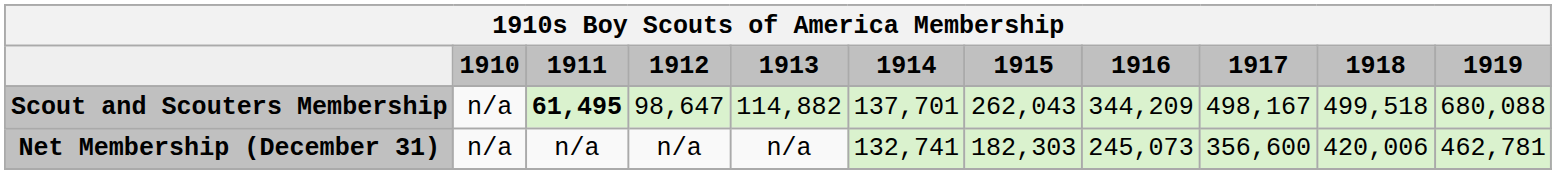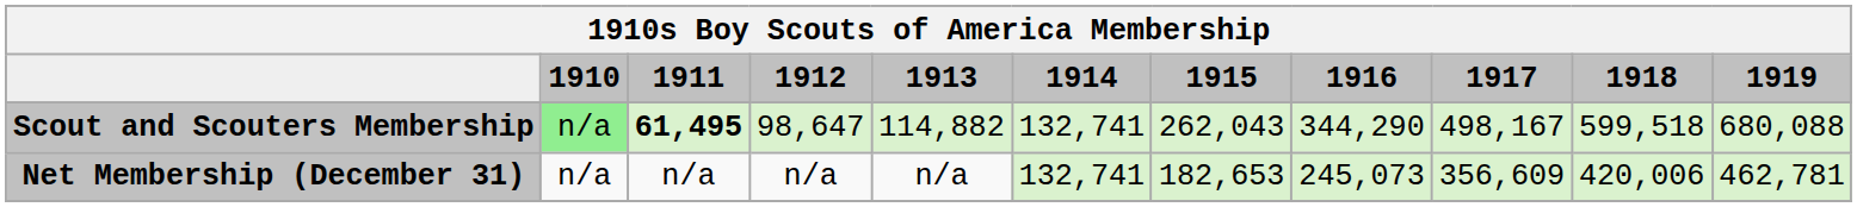 <table class="wikitable" width="auto" style="text-align: center">
 <tr>
 <th colspan="11">1910s Boy Scouts of America Membership</th>
 </tr>
 <tr>
 <td style="background: #efefef;"></td>
 <td style="background: silver"><strong>1910</strong></td>
 <td style="background: silver"><strong>1911</strong></td>
 <td style="background: silver"><strong>1912</strong></td>
 <td style="background: silver"><strong>1913</strong></td>
 <td style="background: silver"><strong>1914</strong></td>
 <td style="background: silver"><strong>1915</strong></td>
 <td style="background: silver"><strong>1916</strong></td>
 <td style="background: silver"><strong>1917</strong></td>
 <td style="background: silver"><strong>1918</strong></td>
 <td style="background: silver"><strong>1919</strong></td>
 </tr>
 <tr>
 <td style="background: silver"><strong>Scout and Scouters Membership</strong></td>
-<td style="text-align:center;">n/a</td>
+<td style="background: lightgreen; text-align:center;">n/a</td>
 <td style="background: #DAF2CE"><strong>61,495</strong></td>
 <td style="background: #DAF2CE">98,647</td>
 <td style="background: #DAF2CE">114,882</td>
-<td style="background: #DAF2CE">137,701</td>
+<td style="background: #DAF2CE">132,741</td>
 <td style="background: #DAF2CE">262,043</td>
-<td style="background: #DAF2CE">344,209</td>
+<td style="background: #DAF2CE">344,290</td>
 <td style="background: #DAF2CE">498,167</td>
-<td style="background: #DAF2CE">499,518</td>
+<td style="background: #DAF2CE">599,518</td>
 <td style="background: #DAF2CE">680,088</td>
 </tr>
 <tr>
 <td style="background: silver"><strong>Net Membership (December 31)</strong></td>
 <td style="text-align:center;">n/a</td>
 <td style="text-align:center;">n/a</td>
 <td style="text-align:center;">n/a</td>
 <td style="text-align:center;">n/a</td>
 <td style="background: #DAF2CE">132,741</td>
-<td style="background: #DAF2CE">182,303</td>
+<td style="background: #DAF2CE">182,653</td>
 <td style="background: #DAF2CE">245,073</td>
-<td style="background: #DAF2CE">356,600</td>
+<td style="background: #DAF2CE">356,609</td>
 <td style="background: #DAF2CE">420,006</td>
 <td style="background: #DAF2CE">462,781</td>
 </tr>
 <tr>
 </tr>
 </table>
